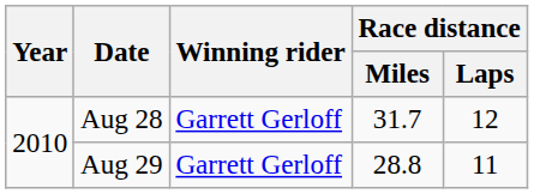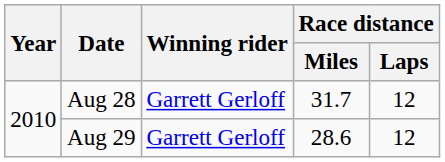 <table class="wikitable" style="font-size: 95%;">
 <tr>
 <th rowspan="2">Year</th>
 <th rowspan="2">Date</th>
 <th rowspan="2">Winning rider</th>
 <th colspan="2">Race distance</th>
 </tr>
 <tr>
 <th>Miles</th>
 <th>Laps</th>
 </tr>
 <tr>
 <td rowspan=2>2010</td>
 <td>Aug 28</td>
 <td> <a href='#'>Garrett Gerloff</a></td>
 <td style="text-align:center">31.7</td>
 <td style="text-align:center">12</td>
 </tr>
 <tr>
 <td>Aug 29</td>
 <td> <a href='#'>Garrett Gerloff</a></td>
-<td style="text-align:center">28.8</td>
-<td style="text-align:center">11</td>
+<td style="text-align:center">28.6</td>
+<td style="text-align:center">12</td>
 </tr>
 </table>
